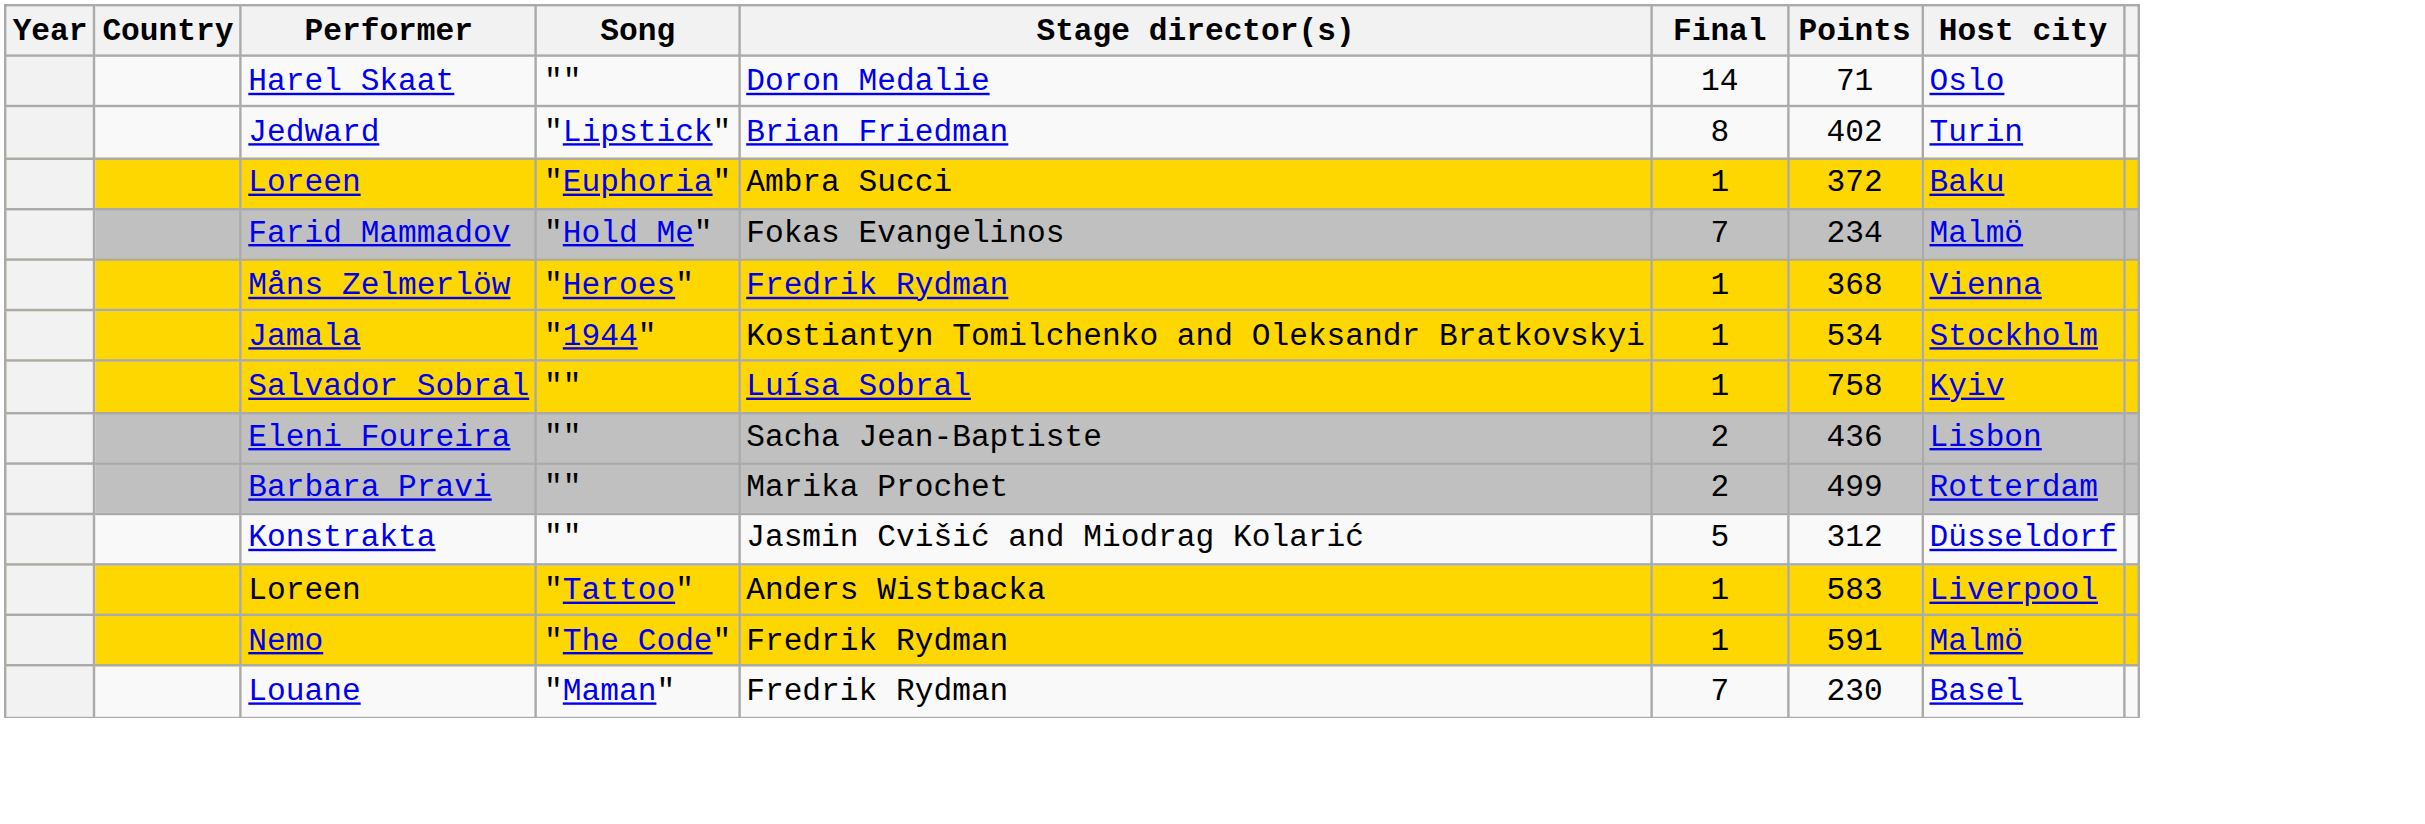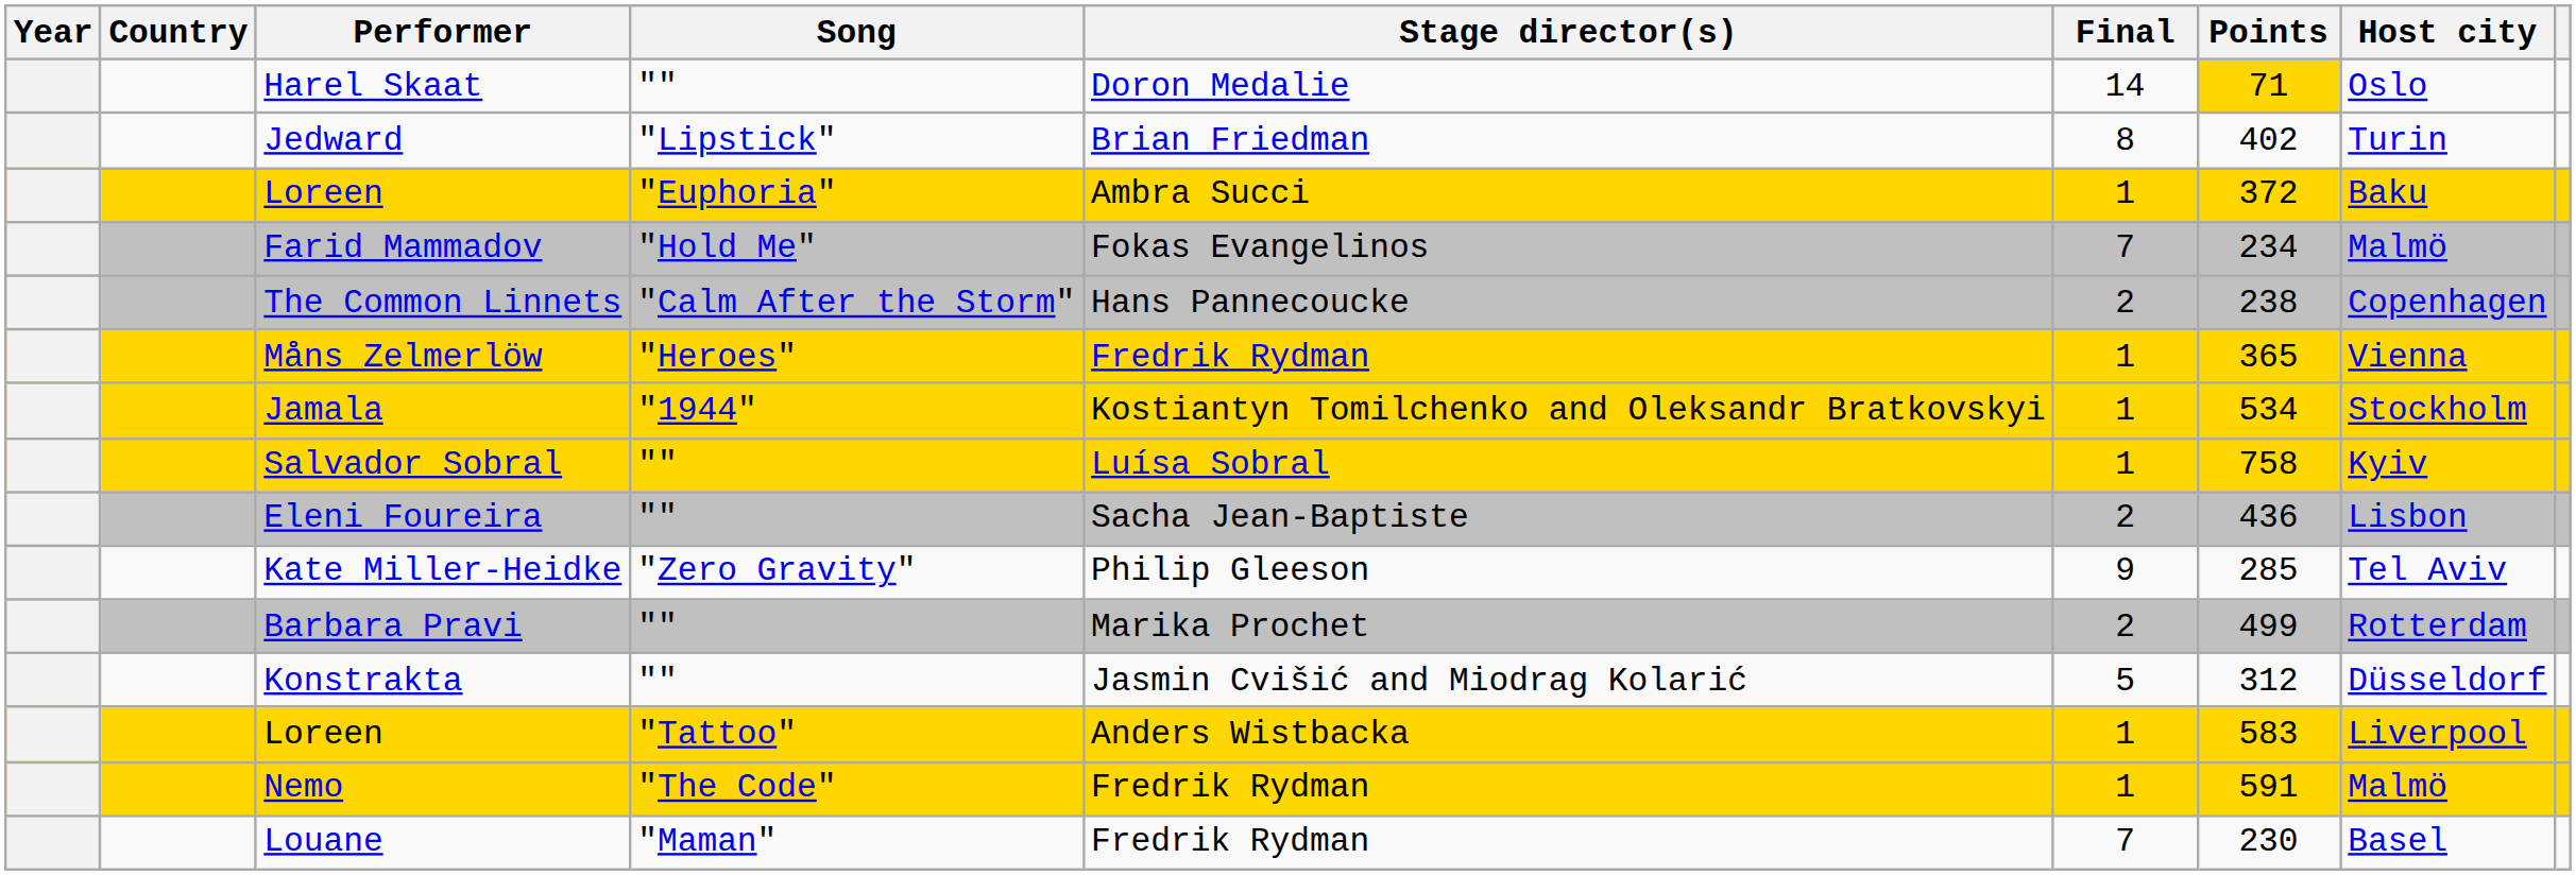 <table class="wikitable sortable">
 <tr>
 <th scope="col">Year</th>
 <th scope="col">Country</th>
 <th scope="col">Performer</th>
 <th scope="col">Song</th>
 <th scope="col">Stage director(s)</th>
 <th scope="col" width=50px>Final</th>
 <th scope="col" width=50px>Points</th>
 <th scope="col">Host city</th>
 <th scope="col"></th>
 </tr>
 <tr>
 <th scope="row"></th>
 <td></td>
 <td><a href='#'>Harel Skaat</a></td>
 <td>"" </td>
 <td><a href='#'>Doron Medalie</a></td>
 <td style="text-align: center;">14</td>
-<td style="text-align: center;">71</td>
+<td style="background: gold; text-align: center;">71</td>
 <td> <a href='#'>Oslo</a></td>
 <td style="text-align: center;"></td>
 </tr>
 <tr>
 <th scope="row"></th>
 <td></td>
 <td><a href='#'>Jedward</a></td>
 <td>"<a href='#'>Lipstick</a>"</td>
 <td><a href='#'>Brian Friedman</a></td>
 <td style="text-align: center;">8</td>
 <td style="text-align: center;">402</td>
 <td> <a href='#'>Turin</a></td>
 <td style="text-align: center;"></td>
 </tr>
 <tr bgcolor="gold">
 <th scope="row"></th>
 <td></td>
 <td><a href='#'>Loreen</a></td>
 <td>"<a href='#'>Euphoria</a>"</td>
 <td>Ambra Succi</td>
 <td style="text-align: center;">1</td>
 <td style="text-align: center;">372</td>
 <td> <a href='#'>Baku</a></td>
 <td style="text-align: center;"></td>
 </tr>
 <tr bgcolor="silver">
 <th scope="row"></th>
 <td></td>
 <td><a href='#'>Farid Mammadov</a></td>
 <td>"<a href='#'>Hold Me</a>"</td>
 <td>Fokas Evangelinos</td>
 <td style="text-align: center;">7</td>
 <td style="text-align: center;">234</td>
 <td> <a href='#'>Malmö</a></td>
 <td style="text-align: center;"></td>
 </tr>
+<tr bgcolor="silver">
+<th scope="row"></th>
+<td></td>
+<td><a href='#'>The Common Linnets</a></td>
+<td>"<a href='#'>Calm After the Storm</a>"</td>
+<td>Hans Pannecoucke</td>
+<td style="text-align: center;">2</td>
+<td style="text-align: center;">238</td>
+<td> <a href='#'>Copenhagen</a></td>
+<td style="text-align: center;"></td>
+</tr>
 <tr bgcolor="gold">
 <th scope="row"></th>
 <td></td>
 <td><a href='#'>Måns Zelmerlöw</a></td>
 <td>"<a href='#'>Heroes</a>"</td>
 <td><a href='#'>Fredrik Rydman</a></td>
 <td style="text-align: center;">1</td>
-<td style="text-align: center;">368</td>
+<td style="text-align: center;">365</td>
 <td> <a href='#'>Vienna</a></td>
 <td style="text-align: center;"></td>
 </tr>
 <tr bgcolor="gold">
 <th scope="row"></th>
 <td></td>
 <td><a href='#'>Jamala</a></td>
 <td>"<a href='#'>1944</a>"</td>
 <td>Kostiantyn Tomilchenko and Oleksandr Bratkovskyi</td>
 <td style="text-align: center;">1</td>
 <td style="text-align: center;">534</td>
 <td> <a href='#'>Stockholm</a></td>
 <td style="text-align: center;"></td>
 </tr>
 <tr bgcolor="gold">
 <th scope="row"></th>
 <td></td>
 <td><a href='#'>Salvador Sobral</a></td>
 <td>""</td>
 <td><a href='#'>Luísa Sobral</a></td>
 <td style="text-align: center;">1</td>
 <td style="text-align: center;">758</td>
 <td> <a href='#'>Kyiv</a></td>
 <td style="text-align: center;"></td>
 </tr>
 <tr bgcolor="silver">
 <th scope="row"></th>
 <td></td>
 <td><a href='#'>Eleni Foureira</a></td>
 <td>""</td>
 <td>Sacha Jean-Baptiste</td>
 <td style="text-align: center;">2</td>
 <td style="text-align: center;">436</td>
 <td> <a href='#'>Lisbon</a></td>
+<td style="text-align: center;"></td>
+</tr>
+<tr>
+<th scope="row"></th>
+<td></td>
+<td><a href='#'>Kate Miller-Heidke</a></td>
+<td>"<a href='#'>Zero Gravity</a>"</td>
+<td>Philip Gleeson</td>
+<td style="text-align: center;">9</td>
+<td style="text-align: center;">285</td>
+<td> <a href='#'>Tel Aviv</a></td>
 <td style="text-align: center;"></td>
 </tr>
 <tr bgcolor="silver">
 <th scope="row"></th>
 <td></td>
 <td><a href='#'>Barbara Pravi</a></td>
 <td>""</td>
 <td>Marika Prochet</td>
 <td style="text-align: center;">2</td>
 <td style="text-align: center;">499</td>
 <td> <a href='#'>Rotterdam</a></td>
 <td style="text-align: center;"></td>
 </tr>
 <tr>
 <th scope="row"></th>
 <td></td>
 <td><a href='#'>Konstrakta</a></td>
 <td>""</td>
 <td>Jasmin Cvišić and Miodrag Kolarić</td>
 <td style="text-align: center;">5</td>
 <td style="text-align: center;">312</td>
 <td> <a href='#'>Düsseldorf</a></td>
 <td style="text-align: center;"></td>
 </tr>
 <tr bgcolor="gold">
 <th scope="row"></th>
 <td></td>
 <td>Loreen</td>
 <td>"<a href='#'>Tattoo</a>"</td>
 <td>Anders Wistbacka</td>
 <td style="text-align: center;">1</td>
 <td style="text-align: center;">583</td>
 <td> <a href='#'>Liverpool</a></td>
 <td style="text-align: center;"></td>
 </tr>
 <tr bgcolor="gold">
 <th scope="row"></th>
 <td></td>
 <td><a href='#'>Nemo</a></td>
 <td>"<a href='#'>The Code</a>"</td>
 <td>Fredrik Rydman</td>
 <td style="text-align: center;">1</td>
 <td style="text-align: center;">591</td>
 <td> <a href='#'>Malmö</a></td>
 <td style="text-align: center;"></td>
 </tr>
 <tr bgcolor=>
 <th scope="row"></th>
 <td></td>
 <td><a href='#'>Louane</a></td>
 <td>"<a href='#'>Maman</a>"</td>
 <td>Fredrik Rydman</td>
 <td style="text-align: center;">7</td>
 <td style="text-align: center;">230</td>
 <td> <a href='#'>Basel</a></td>
 <td style="text-align: center;"></td>
 </tr>
 </table>
